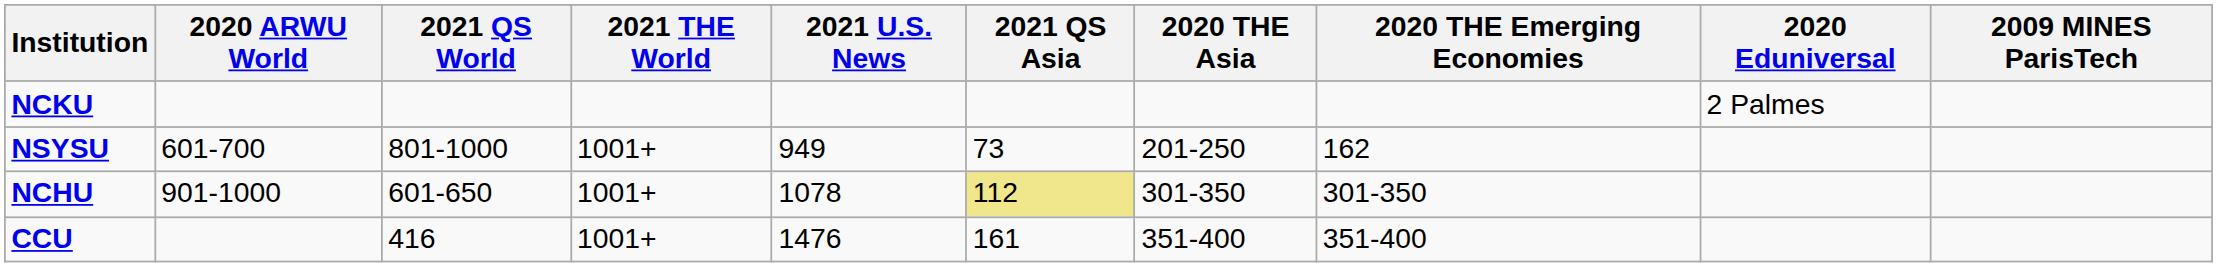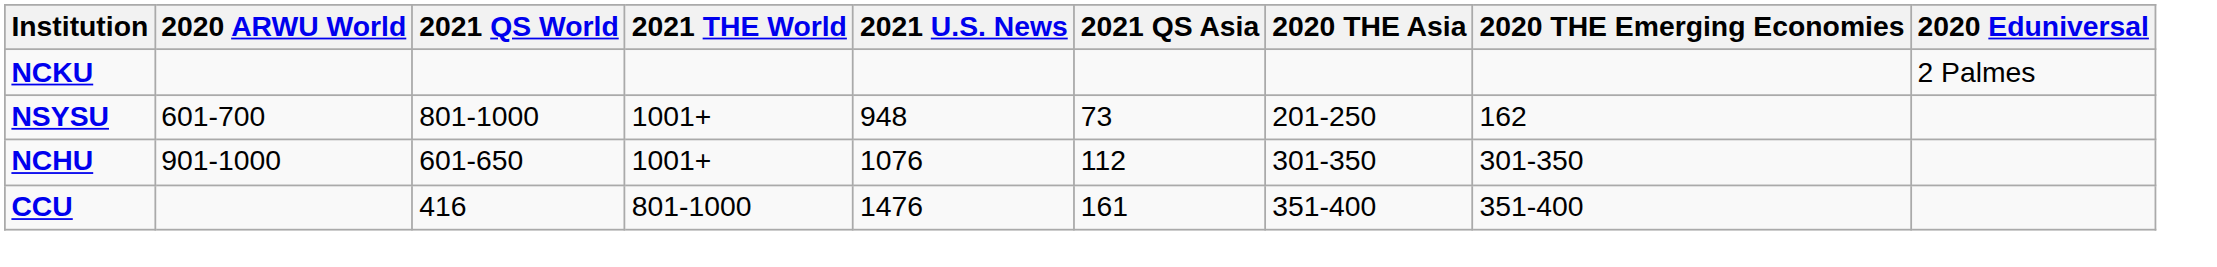 <table class="wikitable sortable">
 <tr>
 <th>Institution</th>
 <th>2020 <a href='#'>ARWU World</a></th>
 <th>2021 <a href='#'>QS World</a></th>
 <th>2021 <a href='#'>THE World</a></th>
 <th>2021 <a href='#'>U.S. News</a></th>
 <th>2021 QS Asia</th>
 <th>2020 THE Asia</th>
 <th>2020 THE Emerging Economies</th>
 <th>2020 <a href='#'>Eduniversal</a></th>
-<th>2009 MINES ParisTech</th>
 </tr>
 <tr>
 <td><strong><a href='#'>NCKU</a></strong></td>
 <td></td>
 <td></td>
 <td></td>
 <td></td>
 <td></td>
 <td></td>
 <td></td>
 <td>2 Palmes</td>
-<td></td>
 </tr>
 <tr>
 <td><strong><a href='#'>NSYSU</a></strong></td>
 <td>601-700</td>
 <td>801-1000</td>
 <td>1001+</td>
-<td>949</td>
+<td>948</td>
 <td>73</td>
 <td>201-250</td>
 <td>162</td>
-<td></td>
 <td></td>
 </tr>
 <tr>
 <td><strong><a href='#'>NCHU</a></strong></td>
 <td>901-1000</td>
 <td>601-650</td>
 <td>1001+</td>
-<td>1078</td>
-<td style="background: khaki;">112</td>
+<td>1076</td>
+<td>112</td>
 <td>301-350</td>
 <td>301-350</td>
-<td></td>
 <td></td>
 </tr>
 <tr>
 <td><strong><a href='#'>CCU</a></strong></td>
 <td></td>
 <td>416</td>
-<td>1001+</td>
+<td>801-1000</td>
 <td>1476</td>
 <td>161</td>
 <td>351-400</td>
 <td>351-400</td>
 <td></td>
-<td></td>
 </tr>
 </table>
